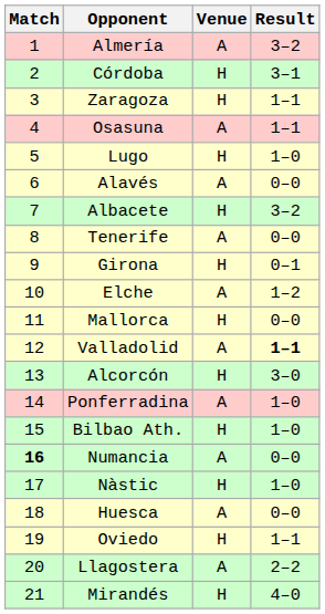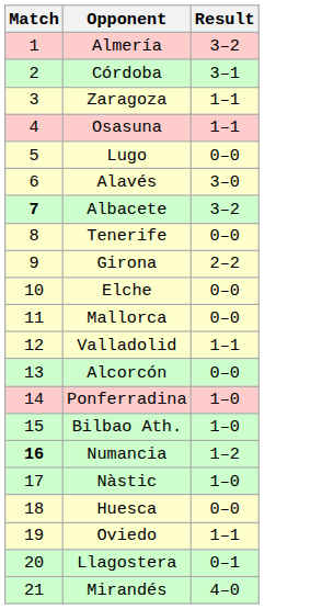 <table class="wikitable" style="text-align:center;float:left;margin-right:1em;">
 <tr>
 <th>Match</th>
 <th>Opponent</th>
-<th>Venue</th>
 <th>Result</th>
 </tr>
 <tr bgcolor= FFCCCC>
 <td>1</td>
 <td>Almería</td>
-<td>A</td>
 <td>3–2</td>
 </tr>
 <tr bgcolor= CCFFCC>
 <td>2</td>
 <td>Córdoba</td>
-<td>H</td>
 <td>3–1</td>
 </tr>
 <tr bgcolor= FFFFCC>
 <td>3</td>
 <td>Zaragoza</td>
-<td>H</td>
 <td>1–1</td>
 </tr>
 <tr bgcolor= FFCCCC>
 <td>4</td>
 <td>Osasuna</td>
-<td>A</td>
 <td>1–1</td>
 </tr>
 <tr bgcolor= FFFFCC>
 <td>5</td>
 <td>Lugo</td>
-<td>H</td>
-<td>1–0</td>
+<td>0–0</td>
 </tr>
 <tr bgcolor= FFFFCC>
 <td>6</td>
 <td>Alavés</td>
-<td>A</td>
-<td>0–0</td>
+<td>3–0</td>
 </tr>
 <tr bgcolor= CCFFCC>
-<td>7</td>
+<td><strong>7</strong></td>
 <td>Albacete</td>
-<td>H</td>
 <td>3–2</td>
 </tr>
 <tr bgcolor= FFFFCC>
 <td>8</td>
 <td>Tenerife</td>
-<td>A</td>
 <td>0–0</td>
 </tr>
 <tr bgcolor= FFFFCC>
 <td>9</td>
 <td>Girona</td>
-<td>H</td>
-<td>0–1</td>
+<td>2–2</td>
 </tr>
 <tr bgcolor= FFFFCC>
 <td>10</td>
 <td>Elche</td>
-<td>A</td>
-<td>1–2</td>
+<td>0–0</td>
 </tr>
 <tr bgcolor= FFFFCC>
 <td>11</td>
 <td>Mallorca</td>
-<td>H</td>
 <td>0–0</td>
 </tr>
 <tr bgcolor= FFFFCC>
 <td>12</td>
 <td>Valladolid</td>
-<td>A</td>
-<td><strong>1–1</strong></td>
+<td>1–1</td>
 </tr>
 <tr bgcolor= CCFFCC>
 <td>13</td>
 <td>Alcorcón</td>
-<td>H</td>
-<td>3–0</td>
+<td>0–0</td>
 </tr>
 <tr bgcolor= FFCCCC>
 <td>14</td>
 <td>Ponferradina</td>
-<td>A</td>
 <td>1–0</td>
 </tr>
 <tr bgcolor= CCFFCC>
 <td>15</td>
 <td>Bilbao Ath.</td>
-<td>H</td>
 <td>1–0</td>
 </tr>
 <tr bgcolor= CCFFCC>
 <td><strong>16</strong></td>
 <td>Numancia</td>
-<td>A</td>
-<td>0–0</td>
+<td>1–2</td>
 </tr>
 <tr bgcolor= CCFFCC>
 <td>17</td>
 <td>Nàstic</td>
-<td>H</td>
 <td>1–0</td>
 </tr>
 <tr bgcolor= FFFFCC>
 <td>18</td>
 <td>Huesca</td>
-<td>A</td>
 <td>0–0</td>
 </tr>
 <tr bgcolor= FFFFCC>
 <td>19</td>
 <td>Oviedo</td>
-<td>H</td>
 <td>1–1</td>
 </tr>
 <tr bgcolor= CCFFCC>
 <td>20</td>
 <td>Llagostera</td>
-<td>A</td>
-<td>2–2</td>
+<td>0–1</td>
 </tr>
 <tr bgcolor= CCFFCC>
 <td>21</td>
 <td>Mirandés</td>
-<td>H</td>
 <td>4–0</td>
 </tr>
 </table>
